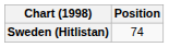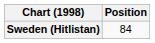 <table class="wikitable plainrowheaders" style="text-align:center">
 <tr>
 <th scope="col">Chart (1998)</th>
 <th scope="col">Position</th>
 </tr>
 <tr>
 <th scope="row">Sweden (Hitlistan)</th>
-<td>74</td>
+<td>84</td>
 </tr>
 </table>
